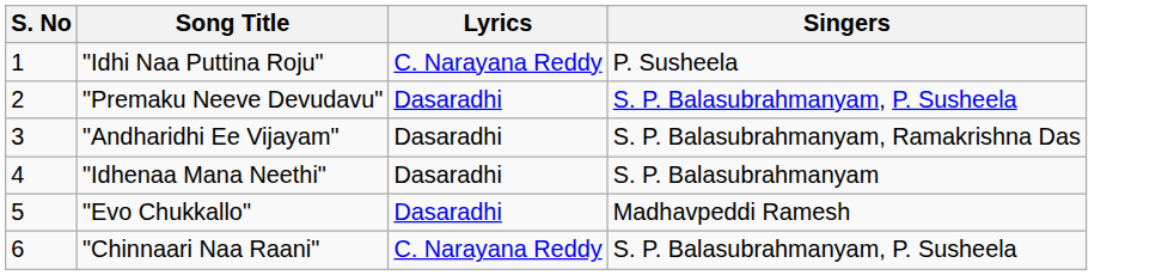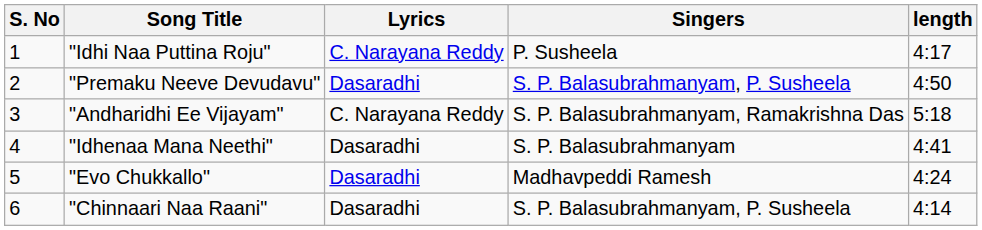 <table class="wikitable">
 <tr>
 <th>S. No</th>
 <th>Song Title</th>
 <th>Lyrics</th>
 <th>Singers</th>
+<th>length</th>
 </tr>
 <tr>
 <td>1</td>
 <td>"Idhi Naa Puttina Roju"</td>
 <td><a href='#'>C. Narayana Reddy</a></td>
 <td>P. Susheela</td>
+<td>4:17</td>
 </tr>
 <tr>
 <td>2</td>
 <td>"Premaku Neeve Devudavu"</td>
 <td><a href='#'>Dasaradhi</a></td>
 <td><a href='#'>S. P. Balasubrahmanyam</a>, <a href='#'>P. Susheela</a></td>
+<td>4:50</td>
 </tr>
 <tr>
 <td>3</td>
 <td>"Andharidhi Ee Vijayam"</td>
-<td>Dasaradhi</td>
+<td>C. Narayana Reddy</td>
 <td>S. P. Balasubrahmanyam, Ramakrishna Das</td>
+<td>5:18</td>
 </tr>
 <tr>
 <td>4</td>
 <td>"Idhenaa Mana Neethi"</td>
 <td>Dasaradhi</td>
 <td>S. P. Balasubrahmanyam</td>
+<td>4:41</td>
 </tr>
 <tr>
 <td>5</td>
 <td>"Evo Chukkallo"</td>
 <td><a href='#'>Dasaradhi</a></td>
 <td>Madhavpeddi Ramesh</td>
+<td>4:24</td>
 </tr>
 <tr>
 <td>6</td>
 <td>"Chinnaari Naa Raani"</td>
-<td><a href='#'>C. Narayana Reddy</a></td>
+<td>Dasaradhi</td>
 <td>S. P. Balasubrahmanyam, P. Susheela</td>
+<td>4:14</td>
 </tr>
 </table>
